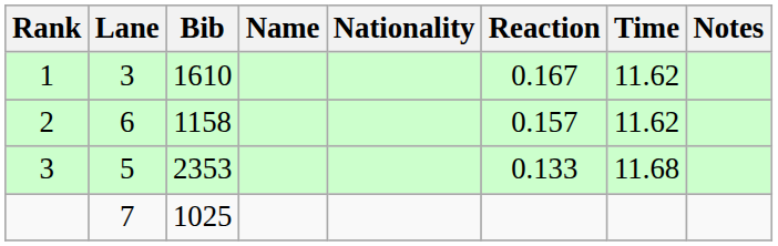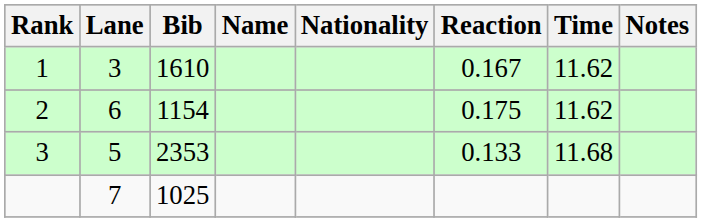 <table class="wikitable sortable" style="text-align:center">
 <tr>
 <th>Rank</th>
 <th>Lane</th>
 <th>Bib</th>
 <th>Name</th>
 <th>Nationality</th>
 <th>Reaction</th>
 <th>Time</th>
 <th>Notes</th>
 </tr>
 <tr bgcolor=ccffcc>
 <td>1</td>
 <td>3</td>
 <td>1610</td>
 <td align=left></td>
 <td align=left></td>
 <td>0.167</td>
 <td>11.62</td>
 <td><strong></strong></td>
 </tr>
 <tr bgcolor=ccffcc>
 <td>2</td>
 <td>6</td>
-<td>1158</td>
+<td>1154</td>
 <td align=left></td>
 <td align=left></td>
-<td>0.157</td>
+<td>0.175</td>
 <td>11.62</td>
 <td><strong></strong></td>
 </tr>
 <tr bgcolor=ccffcc>
 <td>3</td>
 <td>5</td>
 <td>2353</td>
 <td align=left></td>
 <td align=left></td>
 <td>0.133</td>
 <td>11.68</td>
 <td><strong></strong></td>
 </tr>
 <tr>
 <td></td>
 <td>7</td>
 <td>1025</td>
 <td align=left></td>
 <td align=left></td>
 <td></td>
 <td></td>
 <td><strong></strong></td>
 </tr>
 </table>
